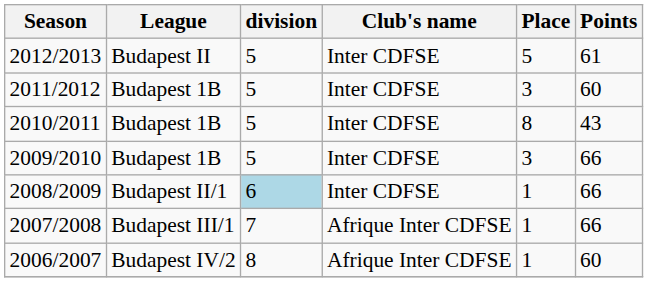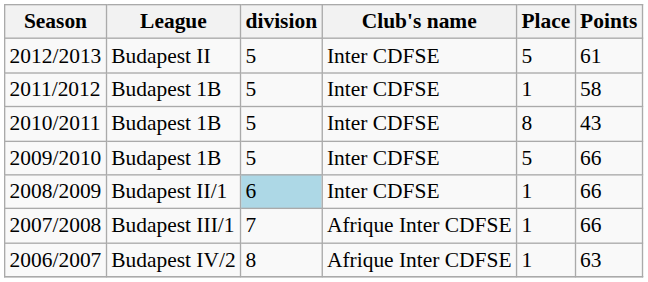 <table class="wikitable">
 <tr>
 <th>Season</th>
 <th>League</th>
 <th>division</th>
 <th>Club's name</th>
 <th>Place</th>
 <th>Points</th>
 </tr>
 <tr>
 <td>2012/2013</td>
 <td>Budapest II</td>
 <td>5</td>
 <td>Inter CDFSE</td>
 <td>5</td>
 <td>61</td>
 </tr>
 <tr>
 <td>2011/2012</td>
 <td>Budapest 1B</td>
 <td>5</td>
 <td>Inter CDFSE</td>
-<td>3</td>
-<td>60</td>
+<td>1</td>
+<td>58</td>
 </tr>
 <tr>
 <td>2010/2011</td>
 <td>Budapest 1B</td>
 <td>5</td>
 <td>Inter CDFSE</td>
 <td>8</td>
 <td>43</td>
 </tr>
 <tr>
 <td>2009/2010</td>
 <td>Budapest 1B</td>
 <td>5</td>
 <td>Inter CDFSE</td>
-<td>3</td>
+<td>5</td>
 <td>66</td>
 </tr>
 <tr>
 <td>2008/2009</td>
 <td>Budapest II/1</td>
 <td style="background: lightblue;">6</td>
 <td>Inter CDFSE</td>
 <td>1</td>
 <td>66</td>
 </tr>
 <tr>
 <td>2007/2008</td>
 <td>Budapest III/1</td>
 <td>7</td>
 <td>Afrique Inter CDFSE</td>
 <td>1</td>
 <td>66</td>
 </tr>
 <tr>
 <td>2006/2007</td>
 <td>Budapest IV/2</td>
 <td>8</td>
 <td>Afrique Inter CDFSE</td>
 <td>1</td>
-<td>60</td>
+<td>63</td>
 </tr>
 <tr>
 </tr>
 </table>
